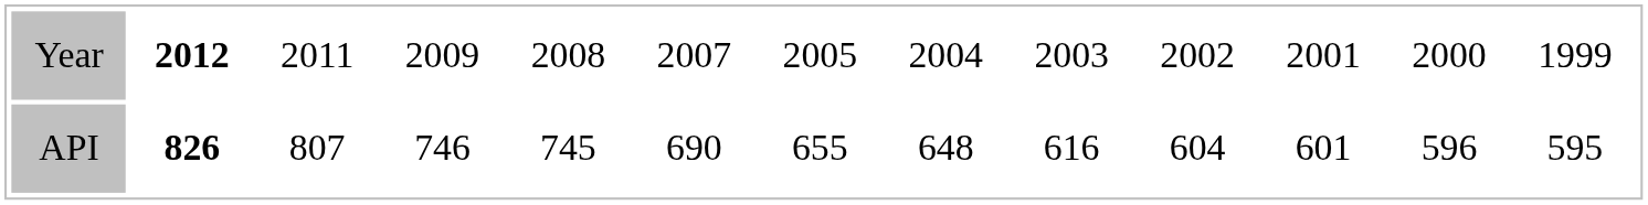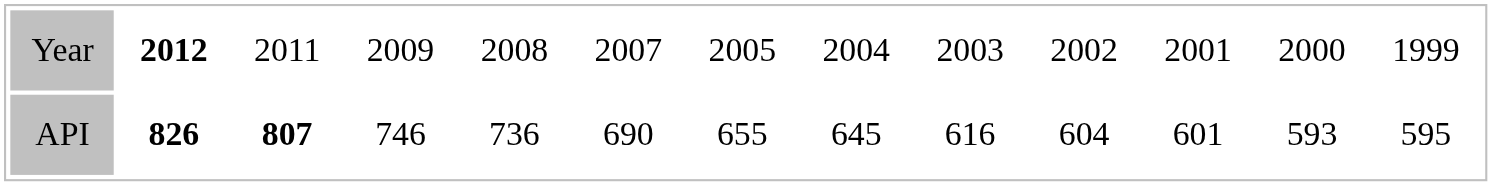 <table cellpadding="10" style="text-align: center; border: 1px solid silver;">
 <tr>
 <td bgcolor="silver">Year</td>
 <td><strong>2012</strong></td>
 <td>2011</td>
 <td>2009</td>
 <td>2008</td>
 <td>2007</td>
 <td>2005</td>
 <td>2004</td>
 <td>2003</td>
 <td>2002</td>
 <td>2001</td>
 <td>2000</td>
 <td>1999</td>
 </tr>
 <tr>
 <td bgcolor="silver">API</td>
 <td><strong>826</strong></td>
-<td>807</td>
+<td><strong>807</strong></td>
 <td>746</td>
-<td>745</td>
+<td>736</td>
 <td>690</td>
 <td>655</td>
-<td>648</td>
+<td>645</td>
 <td>616</td>
 <td>604</td>
 <td>601</td>
-<td>596</td>
+<td>593</td>
 <td>595</td>
 </tr>
 </table>
